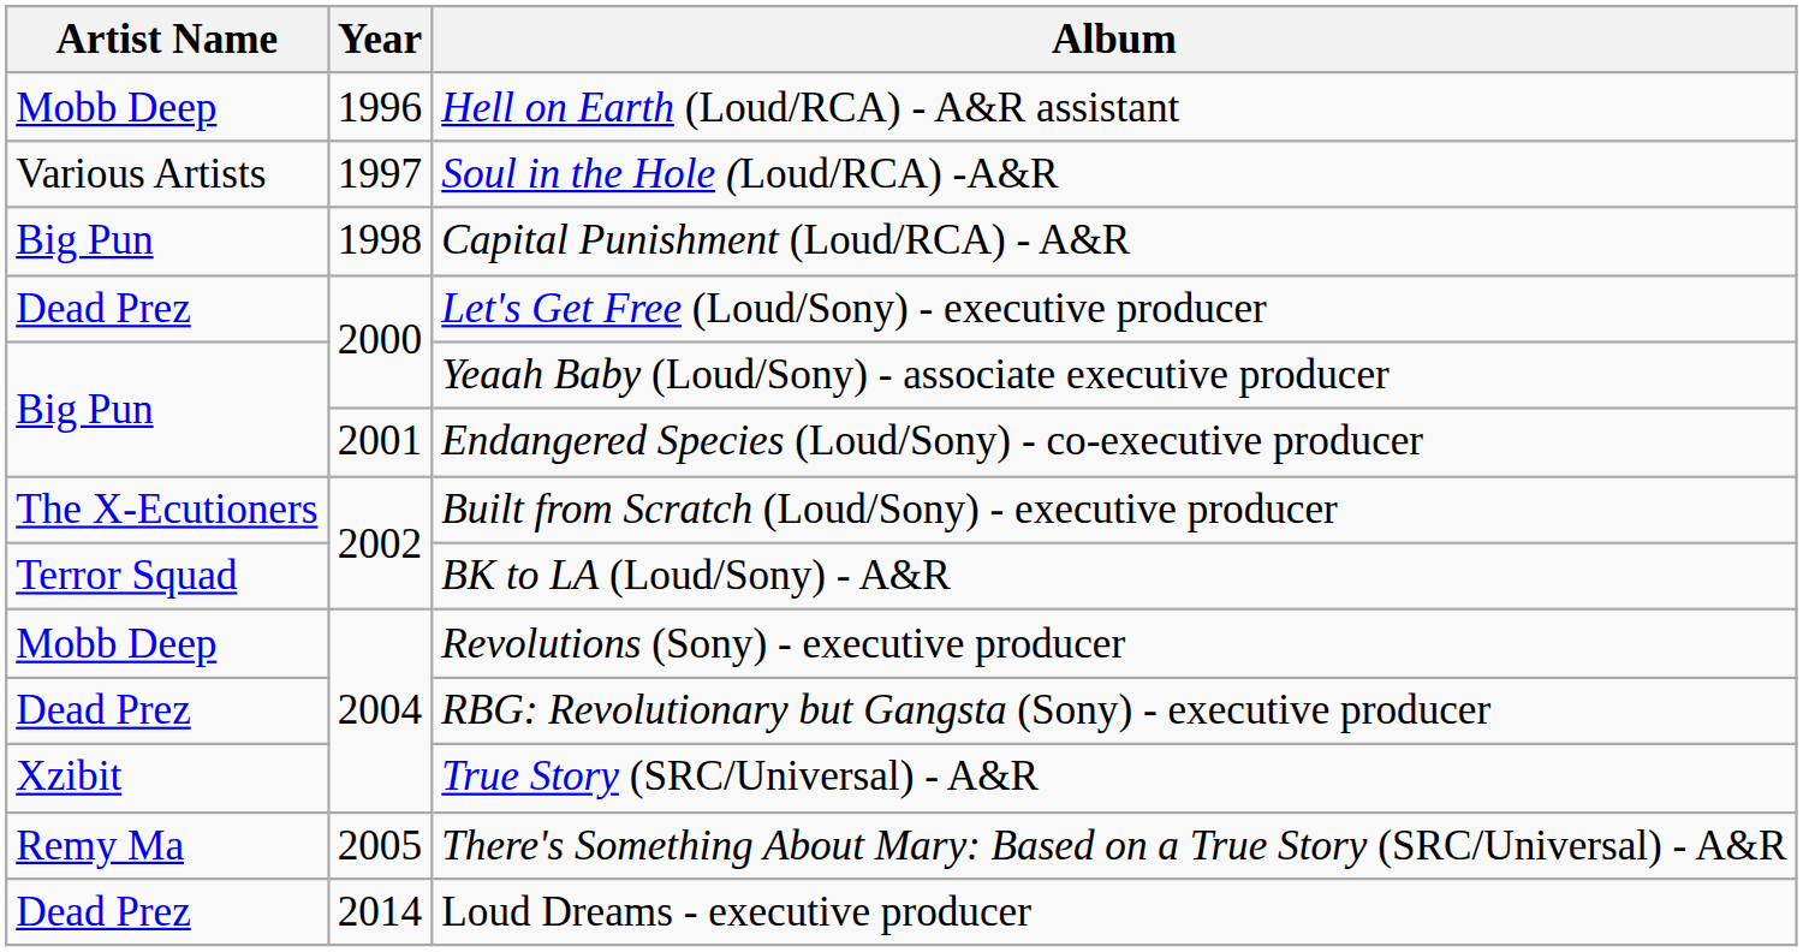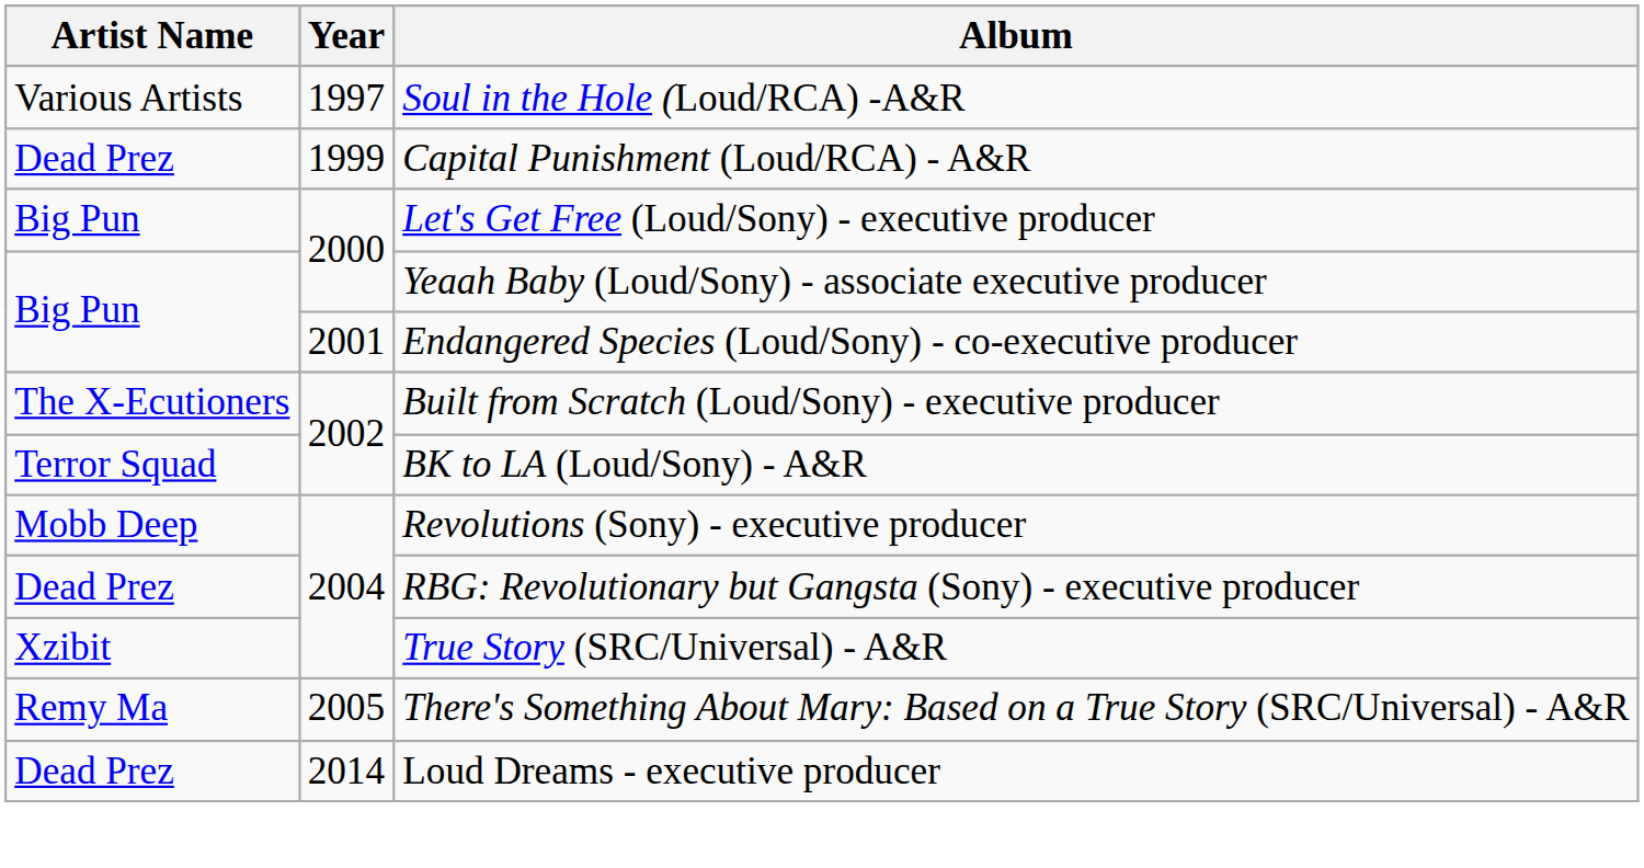 <table class="wikitable">
 <tr>
 <th>Artist Name</th>
 <th>Year</th>
 <th>Album</th>
 </tr>
 <tr>
-<td><a href='#'>Mobb Deep</a></td>
-<td>1996</td>
-<td><em><a href='#'>Hell on Earth</a></em> (Loud/RCA) - A&R assistant</td>
-</tr>
-<tr>
 <td>Various Artists</td>
 <td>1997</td>
 <td><a href='#'><em>Soul in the Hole</em></a><em> (</em>Loud/RCA) -A&R</td>
 </tr>
 <tr>
-<td><a href='#'>Big Pun</a></td>
-<td>1998</td>
+<td><a href='#'>Dead Prez</a></td>
+<td>1999</td>
 <td><em>Capital Punishment </em>(Loud/RCA) - A&R</td>
 </tr>
 <tr>
-<td><a href='#'>Dead Prez</a></td>
+<td><a href='#'>Big Pun</a></td>
 <td rowspan="2">2000</td>
 <td><em><a href='#'>Let's Get Free</a></em> (Loud/Sony) - executive producer</td>
 </tr>
 <tr>
 <td rowspan="2"><a href='#'>Big Pun</a></td>
 <td><em>Yeaah Baby</em> (Loud/Sony) - associate executive producer</td>
 </tr>
 <tr>
 <td>2001</td>
 <td><em>Endangered Species</em> (Loud/Sony) - co-executive producer</td>
 </tr>
 <tr>
 <td><a href='#'>The X-Ecutioners</a></td>
 <td rowspan="2">2002</td>
 <td><em>Built from Scratch</em> (Loud/Sony) - executive producer</td>
 </tr>
 <tr>
 <td><a href='#'>Terror Squad</a></td>
 <td><em>BK to LA</em> (Loud/Sony) - A&R</td>
 </tr>
 <tr>
 <td><a href='#'>Mobb Deep</a></td>
 <td rowspan="3">2004</td>
 <td><em>Revolutions</em> (Sony) - executive producer</td>
 </tr>
 <tr>
 <td><a href='#'>Dead Prez</a></td>
 <td><em>RBG: Revolutionary but Gangsta</em> (Sony) - executive producer</td>
 </tr>
 <tr>
 <td><a href='#'>Xzibit</a></td>
 <td><em><a href='#'>True Story</a></em> (SRC/Universal) - A&R</td>
 </tr>
 <tr>
 <td><a href='#'>Remy Ma</a></td>
 <td>2005</td>
 <td><em>There's Something About Mary: Based on a True Story</em> (SRC/Universal) - A&R</td>
 </tr>
 <tr>
 <td><a href='#'>Dead Prez</a></td>
 <td>2014</td>
 <td>Loud Dreams - executive producer</td>
 </tr>
 </table>
